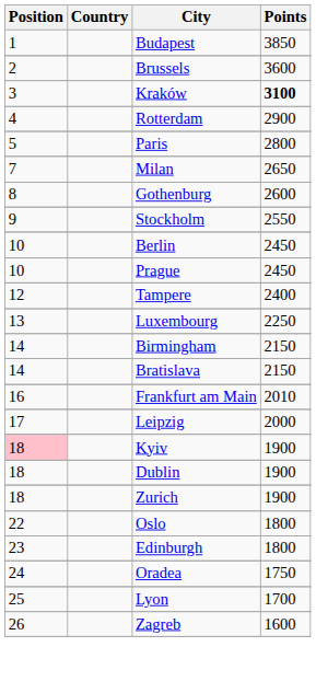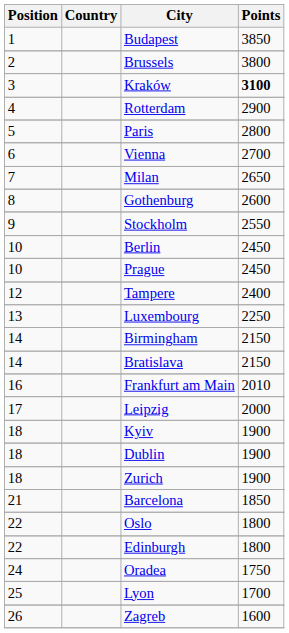 <table class="wikitable sortable">
 <tr>
 <th>Position</th>
 <th>Country</th>
 <th>City</th>
 <th>Points</th>
 </tr>
 <tr>
 <td>1</td>
 <td></td>
 <td><a href='#'>Budapest</a></td>
 <td>3850</td>
 </tr>
 <tr>
 </tr>
 <tr>
 <td>2</td>
 <td></td>
 <td><a href='#'>Brussels</a></td>
-<td>3600</td>
+<td>3800</td>
 </tr>
 <tr>
 </tr>
 <tr>
 <td>3</td>
 <td></td>
 <td><a href='#'>Kraków</a></td>
 <td><strong>3100</strong></td>
 </tr>
 <tr>
 </tr>
 <tr>
 <td>4</td>
 <td></td>
 <td><a href='#'>Rotterdam</a></td>
 <td>2900</td>
 </tr>
 <tr>
 </tr>
 <tr>
 <td>5</td>
 <td></td>
 <td><a href='#'>Paris</a></td>
 <td>2800</td>
 </tr>
 <tr>
+</tr>
+<tr>
+<td>6</td>
+<td></td>
+<td><a href='#'>Vienna</a></td>
+<td>2700</td>
 </tr>
 <tr>
 </tr>
 <tr>
 <td>7</td>
 <td></td>
 <td><a href='#'>Milan</a></td>
 <td>2650</td>
 </tr>
 <tr>
 </tr>
 <tr>
 <td>8</td>
 <td></td>
 <td><a href='#'>Gothenburg</a></td>
 <td>2600</td>
 </tr>
 <tr>
 </tr>
 <tr>
 <td>9</td>
 <td></td>
 <td><a href='#'>Stockholm</a></td>
 <td>2550</td>
 </tr>
 <tr>
 </tr>
 <tr>
 <td>10</td>
 <td></td>
 <td><a href='#'>Berlin</a></td>
 <td>2450</td>
 </tr>
 <tr>
 </tr>
 <tr>
 <td>10</td>
 <td></td>
 <td><a href='#'>Prague</a></td>
 <td>2450</td>
 </tr>
 <tr>
 </tr>
 <tr>
 <td>12</td>
 <td></td>
 <td><a href='#'>Tampere</a></td>
 <td>2400</td>
 </tr>
 <tr>
 </tr>
 <tr>
 <td>13</td>
 <td></td>
 <td><a href='#'>Luxembourg</a></td>
 <td>2250</td>
 </tr>
 <tr>
 </tr>
 <tr>
 <td>14</td>
 <td></td>
 <td><a href='#'>Birmingham</a></td>
 <td>2150</td>
 </tr>
 <tr>
 </tr>
 <tr>
 <td>14</td>
 <td></td>
 <td><a href='#'>Bratislava</a></td>
 <td>2150</td>
 </tr>
 <tr>
 </tr>
 <tr>
 <td>16</td>
 <td></td>
 <td><a href='#'>Frankfurt am Main</a></td>
 <td>2010</td>
 </tr>
 <tr>
 </tr>
 <tr>
 <td>17</td>
 <td></td>
 <td><a href='#'>Leipzig</a></td>
 <td>2000</td>
 </tr>
 <tr>
 </tr>
 <tr>
-<td style="background: pink;">18</td>
+<td>18</td>
 <td></td>
 <td><a href='#'>Kyiv</a></td>
 <td>1900</td>
 </tr>
 <tr>
 </tr>
 <tr>
 <td>18</td>
 <td></td>
 <td><a href='#'>Dublin</a></td>
 <td>1900</td>
 </tr>
 <tr>
 </tr>
 <tr>
 <td>18</td>
 <td></td>
 <td><a href='#'>Zurich</a></td>
 <td>1900</td>
 </tr>
 <tr>
 </tr>
 <tr>
+<td>21</td>
+<td></td>
+<td><a href='#'>Barcelona</a></td>
+<td>1850</td>
+</tr>
+<tr>
 </tr>
 <tr>
 <td>22</td>
 <td></td>
 <td><a href='#'>Oslo</a></td>
 <td>1800</td>
 </tr>
 <tr>
 </tr>
 <tr>
-<td>23</td>
+<td>22</td>
 <td></td>
 <td><a href='#'>Edinburgh</a></td>
 <td>1800</td>
 </tr>
 <tr>
 </tr>
 <tr>
 <td>24</td>
 <td></td>
 <td><a href='#'>Oradea</a></td>
 <td>1750</td>
 </tr>
 <tr>
 </tr>
 <tr>
 <td>25</td>
 <td></td>
 <td><a href='#'>Lyon</a></td>
 <td>1700</td>
 </tr>
 <tr>
 </tr>
 <tr>
 <td>26</td>
 <td></td>
 <td><a href='#'>Zagreb</a></td>
 <td>1600</td>
 </tr>
 <tr>
 </tr>
 </table>
